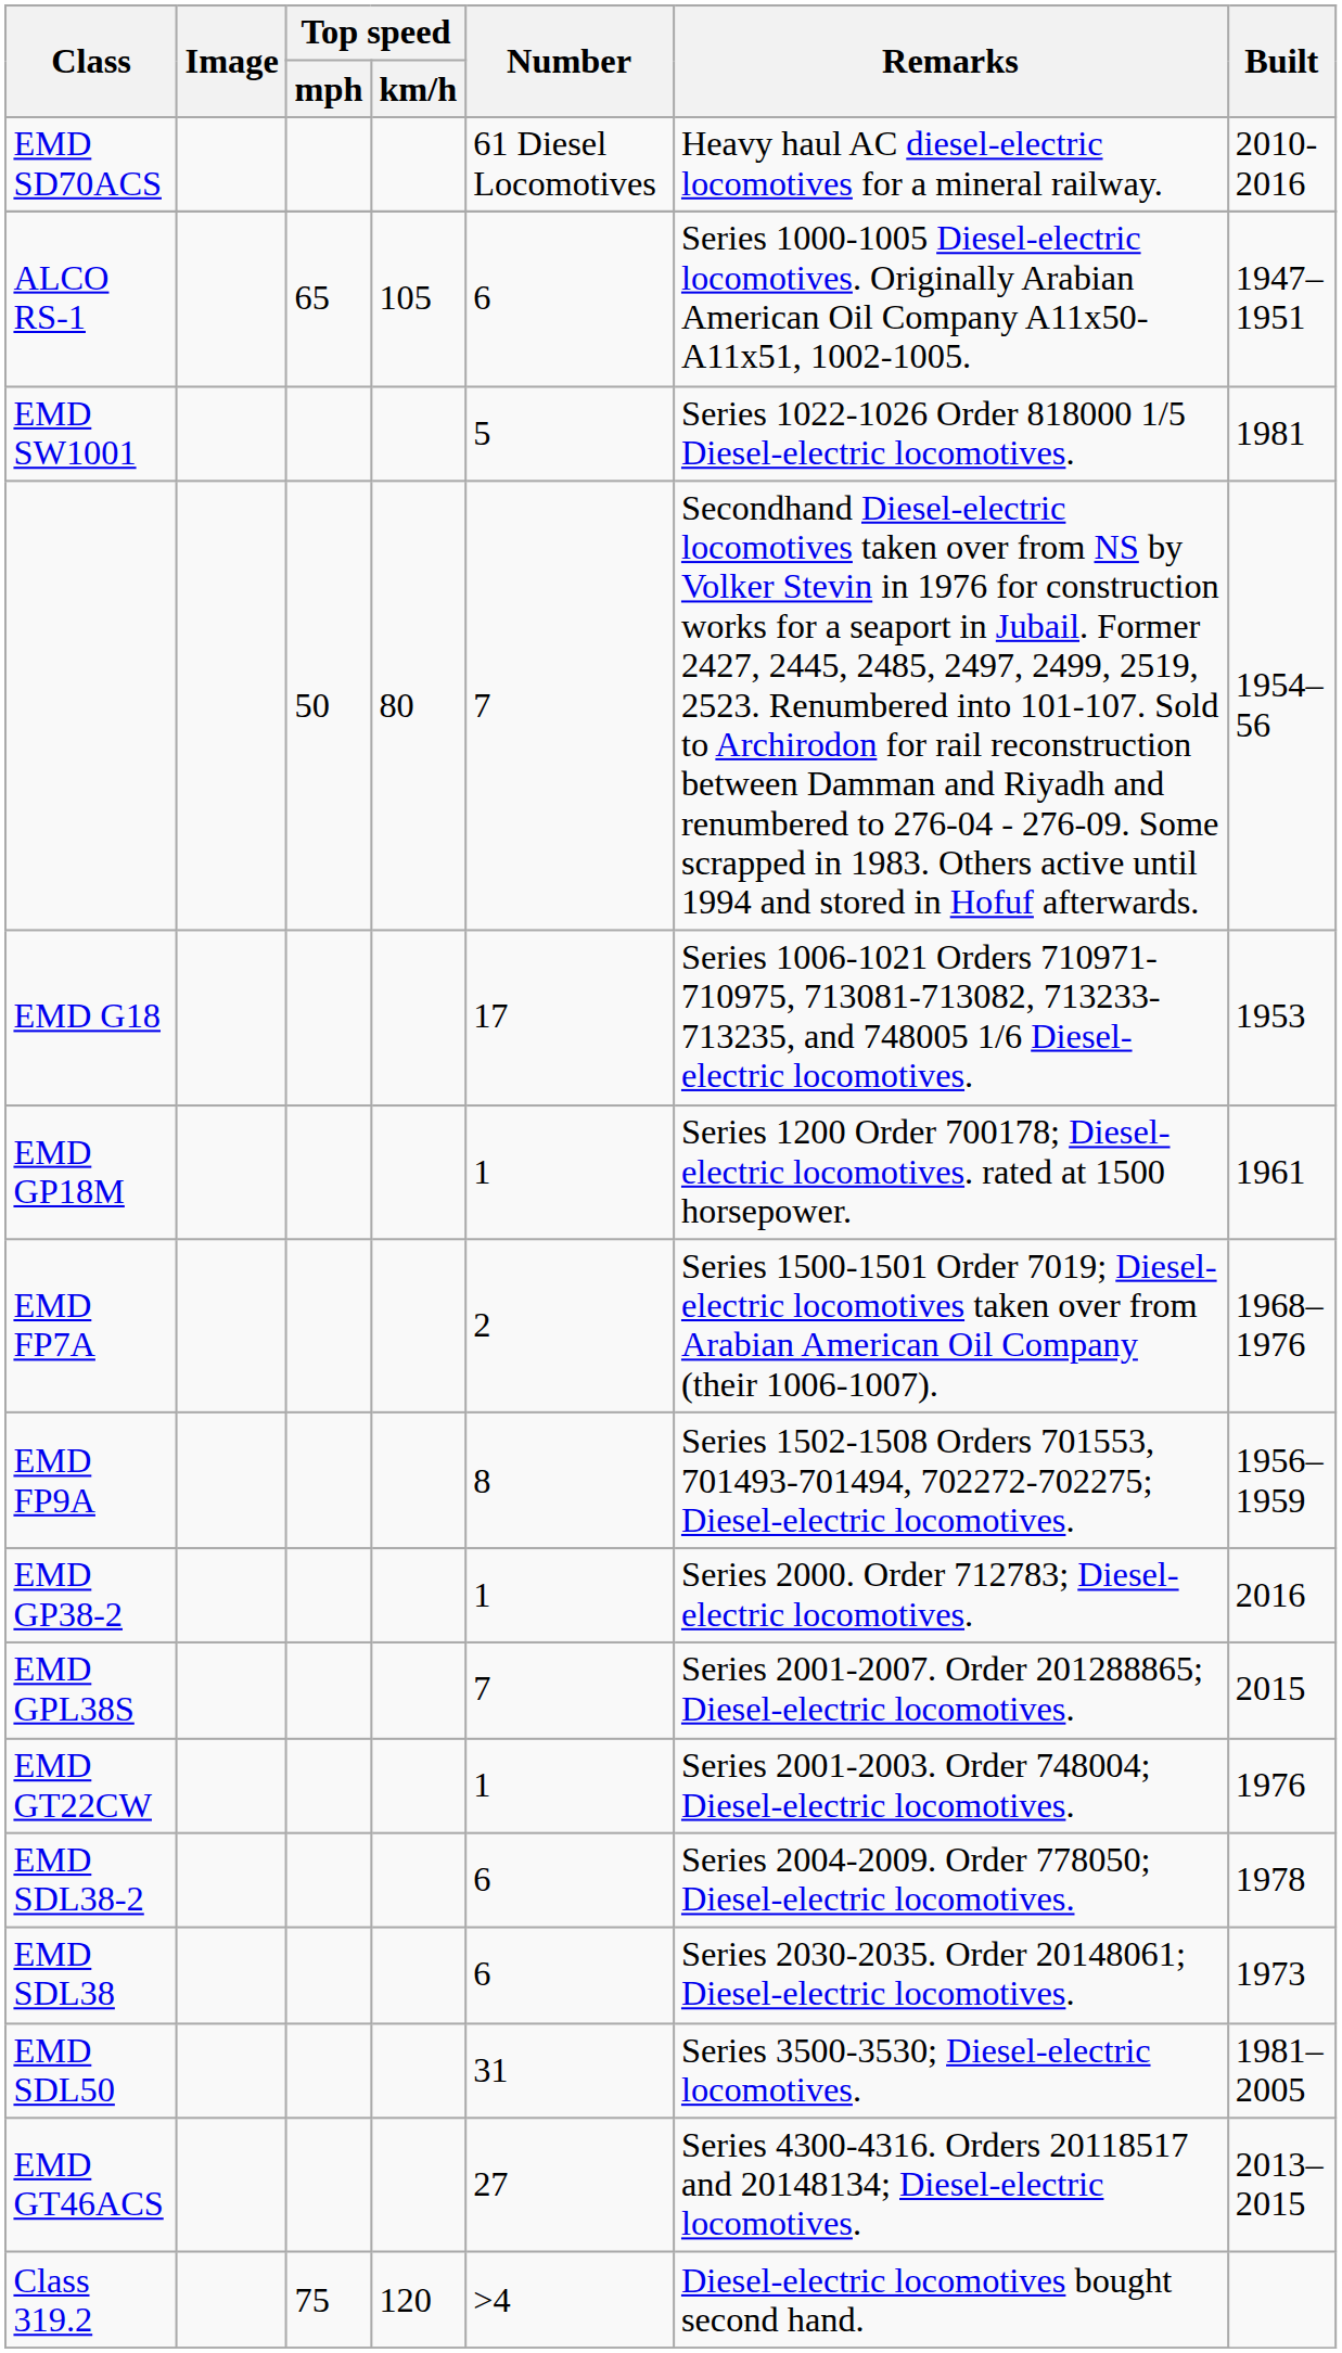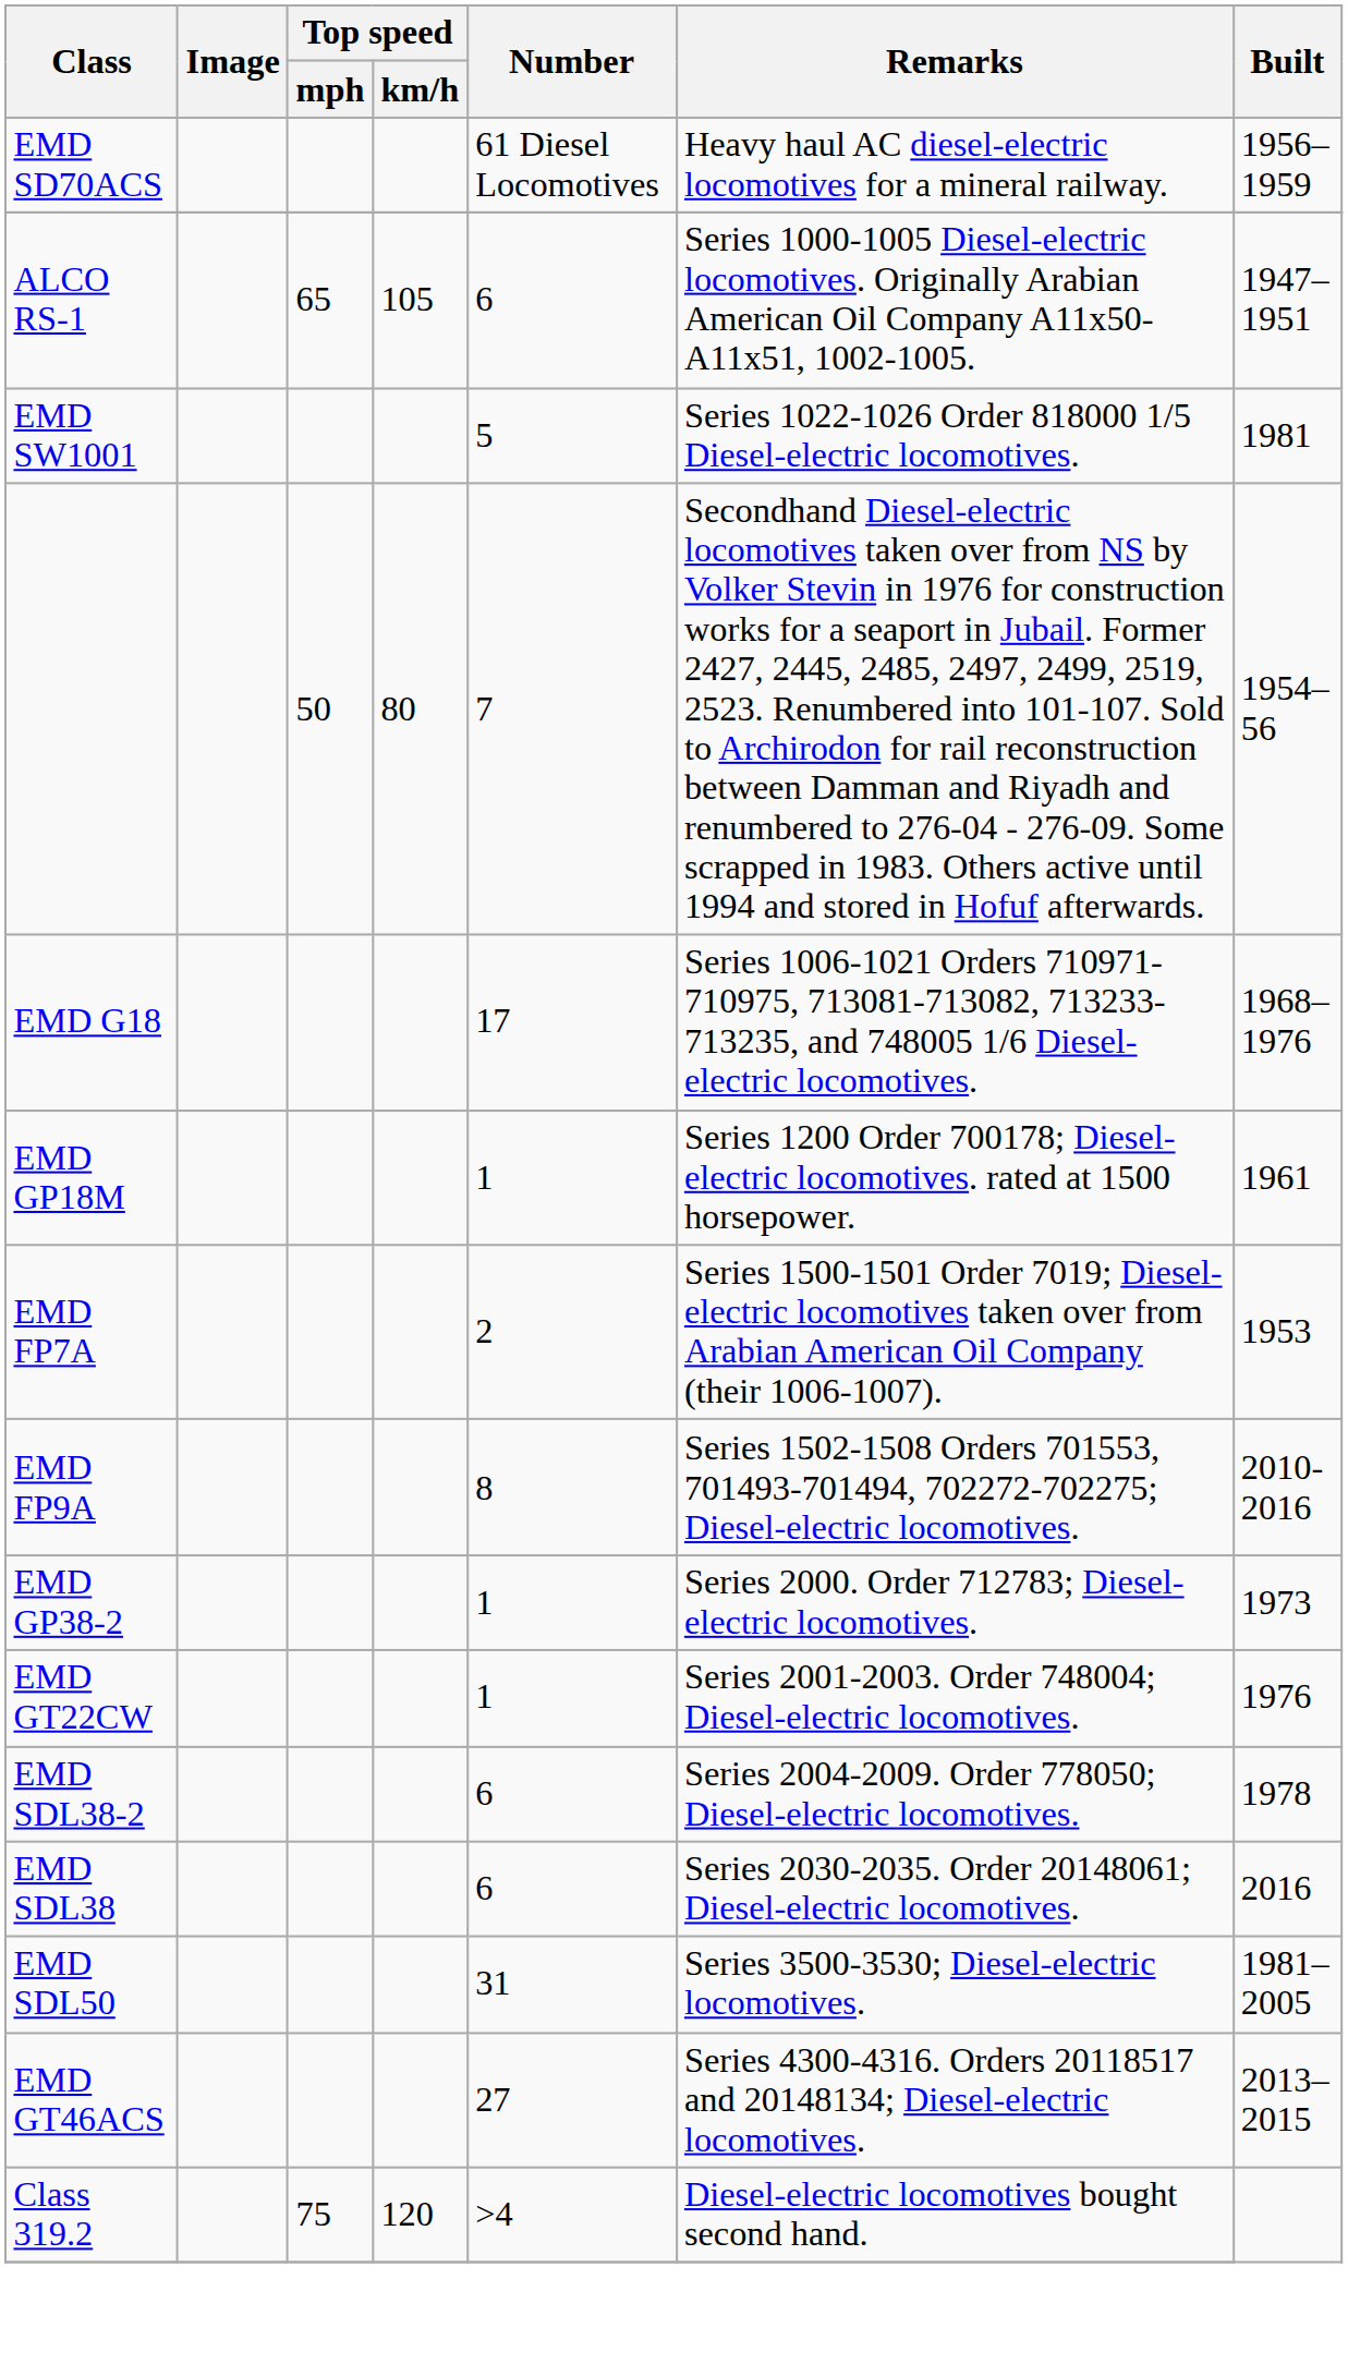 <table class="wikitable sortable">
 <tr style="background:#f9f9f9;">
 <th rowspan="2">Class</th>
 <th rowspan="2">Image</th>
 <th colspan="2">Top speed</th>
 <th rowspan="2">Number</th>
 <th rowspan="2">Remarks</th>
 <th rowspan="2">Built</th>
 </tr>
 <tr style="background:#f9f9f9;">
 <th>mph</th>
 <th>km/h</th>
 </tr>
 <tr>
 <td><a href='#'>EMD</a> <a href='#'>SD70ACS</a></td>
 <td></td>
 <td></td>
 <td></td>
 <td>61 Diesel Locomotives </td>
 <td>Heavy haul AC <a href='#'>diesel-electric locomotives</a> for a mineral railway.</td>
-<td>2010-2016</td>
+<td>1956–1959</td>
 </tr>
 <tr>
 </tr>
 <tr>
 <td><a href='#'>ALCO RS-1</a></td>
 <td></td>
 <td>65</td>
 <td>105</td>
 <td>6</td>
 <td>Series 1000-1005 <a href='#'>Diesel-electric locomotives</a>. Originally Arabian American Oil Company A11x50-A11x51, 1002-1005.</td>
 <td>1947–1951</td>
 </tr>
 <tr>
 <td><a href='#'>EMD SW1001</a></td>
 <td></td>
 <td></td>
 <td></td>
 <td>5</td>
 <td>Series 1022-1026 Order 818000 1/5 <a href='#'>Diesel-electric locomotives</a>.</td>
 <td>1981</td>
 </tr>
 <tr>
 <td></td>
 <td></td>
 <td>50</td>
 <td>80</td>
 <td>7</td>
 <td>Secondhand <a href='#'>Diesel-electric locomotives</a> taken over from <a href='#'>NS</a> by <a href='#'>Volker Stevin</a> in 1976 for construction works for a seaport in <a href='#'>Jubail</a>. Former 2427, 2445, 2485, 2497, 2499, 2519, 2523. Renumbered into 101-107. Sold to <a href='#'>Archirodon</a> for rail reconstruction between Damman and Riyadh and renumbered to 276-04 - 276-09. Some scrapped in 1983. Others active until 1994 and stored in <a href='#'>Hofuf</a> afterwards.</td>
 <td>1954–56</td>
 </tr>
 <tr>
 <td><a href='#'>EMD G18</a></td>
 <td></td>
 <td></td>
 <td></td>
 <td>17</td>
 <td>Series 1006-1021 Orders 710971-710975, 713081-713082, 713233-713235, and 748005 1/6 <a href='#'>Diesel-electric locomotives</a>.</td>
-<td>1953</td>
+<td>1968–1976</td>
 </tr>
 <tr>
 <td><a href='#'>EMD GP18M</a></td>
 <td></td>
 <td></td>
 <td></td>
 <td>1</td>
 <td>Series 1200 Order 700178; <a href='#'>Diesel-electric locomotives</a>. rated at 1500 horsepower.</td>
 <td>1961</td>
 </tr>
 <tr>
 <td><a href='#'>EMD FP7A</a></td>
 <td></td>
 <td></td>
 <td></td>
 <td>2</td>
 <td>Series 1500-1501 Order 7019; <a href='#'>Diesel-electric locomotives</a> taken over from <a href='#'>Arabian American Oil Company</a> (their 1006-1007).</td>
-<td>1968–1976</td>
+<td>1953</td>
 </tr>
 <tr>
 <td><a href='#'>EMD FP9A</a></td>
 <td></td>
 <td></td>
 <td></td>
 <td>8</td>
 <td>Series 1502-1508 Orders 701553, 701493-701494, 702272-702275; <a href='#'>Diesel-electric locomotives</a>.</td>
-<td>1956–1959</td>
+<td>2010-2016</td>
 </tr>
 <tr>
 <td><a href='#'>EMD GP38-2</a></td>
 <td></td>
 <td></td>
 <td></td>
 <td>1</td>
 <td>Series 2000. Order 712783; <a href='#'>Diesel-electric locomotives</a>.</td>
-<td>2016</td>
-</tr>
-<tr>
-<td><a href='#'>EMD GPL38S</a></td>
-<td></td>
-<td></td>
-<td></td>
-<td>7</td>
-<td>Series 2001-2007. Order 201288865; <a href='#'>Diesel-electric locomotives</a>.</td>
-<td>2015</td>
+<td>1973</td>
 </tr>
 <tr>
 <td><a href='#'>EMD GT22CW</a></td>
 <td></td>
 <td></td>
 <td></td>
 <td>1</td>
 <td>Series 2001-2003. Order 748004; <a href='#'>Diesel-electric locomotives</a>.</td>
 <td>1976</td>
 </tr>
 <tr>
 <td><a href='#'>EMD SDL38-2</a></td>
 <td></td>
 <td></td>
 <td></td>
 <td>6</td>
 <td>Series 2004-2009. Order 778050; <a href='#'>Diesel-electric locomotives.</a></td>
 <td>1978</td>
 </tr>
 <tr>
 <td><a href='#'>EMD SDL38</a></td>
 <td></td>
 <td></td>
 <td></td>
 <td>6</td>
 <td>Series 2030-2035. Order 20148061; <a href='#'>Diesel-electric locomotives</a>.</td>
-<td>1973</td>
+<td>2016</td>
 </tr>
 <tr>
 <td><a href='#'>EMD SDL50</a></td>
 <td></td>
 <td></td>
 <td></td>
 <td>31</td>
 <td>Series 3500-3530; <a href='#'>Diesel-electric locomotives</a>.</td>
 <td>1981–2005</td>
 </tr>
 <tr>
 <td><a href='#'>EMD GT46ACS</a></td>
 <td></td>
 <td></td>
 <td></td>
 <td>27</td>
 <td>Series 4300-4316. Orders 20118517 and 20148134; <a href='#'>Diesel-electric locomotives</a>.</td>
 <td>2013–2015</td>
 </tr>
 <tr>
 <td><a href='#'>Class 319.2</a></td>
 <td></td>
 <td>75</td>
 <td>120</td>
 <td>>4</td>
 <td><a href='#'>Diesel-electric locomotives</a> bought second hand.</td>
 </tr>
 <tr>
 </tr>
 </table>
